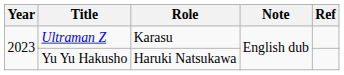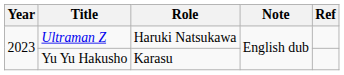 <table class="wikitable">
 <tr>
 <th>Year</th>
 <th>Title</th>
 <th>Role</th>
 <th>Note</th>
 <th>Ref</th>
 </tr>
 <tr>
 <td rowspan="2">2023</td>
 <td><em><a href='#'>Ultraman Z</a></em></td>
-<td>Karasu</td>
+<td>Haruki Natsukawa</td>
 <td rowspan="2">English dub</td>
 <td></td>
 </tr>
 <tr>
 <td>Yu Yu Hakusho</td>
-<td>Haruki Natsukawa</td>
+<td>Karasu</td>
 <td></td>
 </tr>
 </table>
